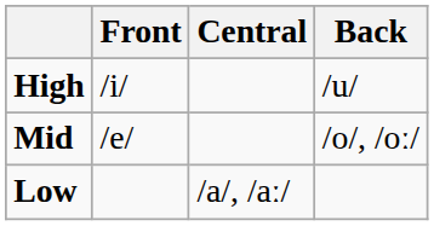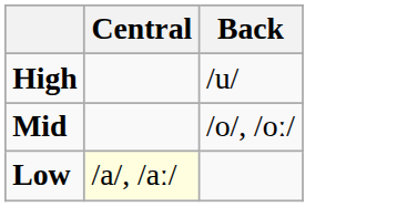 <table class="wikitable">
 <tr>
 <th></th>
-<th>Front</th>
 <th>Central</th>
 <th>Back</th>
 </tr>
 <tr>
 <td><strong>High</strong></td>
-<td>/i/</td>
 <td></td>
 <td>/u/</td>
 </tr>
 <tr>
 <td><strong>Mid</strong></td>
-<td>/e/</td>
 <td></td>
 <td>/o/, /oː/</td>
 </tr>
 <tr>
 <td><strong>Low</strong></td>
-<td></td>
-<td>/a/, /aː/</td>
+<td style="background: lightyellow;">/a/, /aː/</td>
 <td></td>
 </tr>
 </table>
